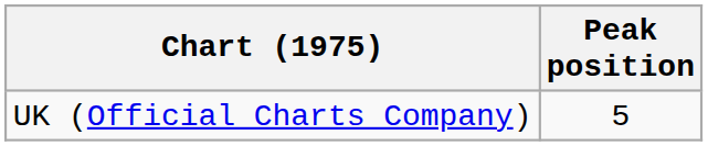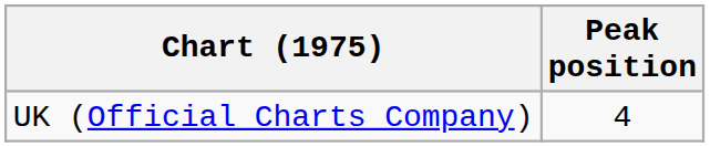 <table class="wikitable sortable">
 <tr>
 <th>Chart (1975)</th>
 <th>Peak<br>position</th>
 </tr>
 <tr>
 <td>UK (<a href='#'>Official Charts Company</a>)</td>
-<td style="text-align:center;">5</td>
+<td style="text-align:center;">4</td>
 </tr>
 </table>
